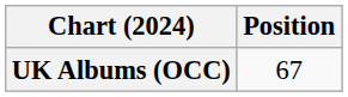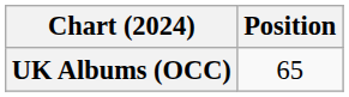 <table class="wikitable plainrowheaders" style="text-align:center">
 <tr>
 <th scope="col">Chart (2024)</th>
 <th scope="col">Position</th>
 </tr>
 <tr>
 <th scope="row">UK Albums (OCC)</th>
-<td>67</td>
+<td>65</td>
 </tr>
 </table>
